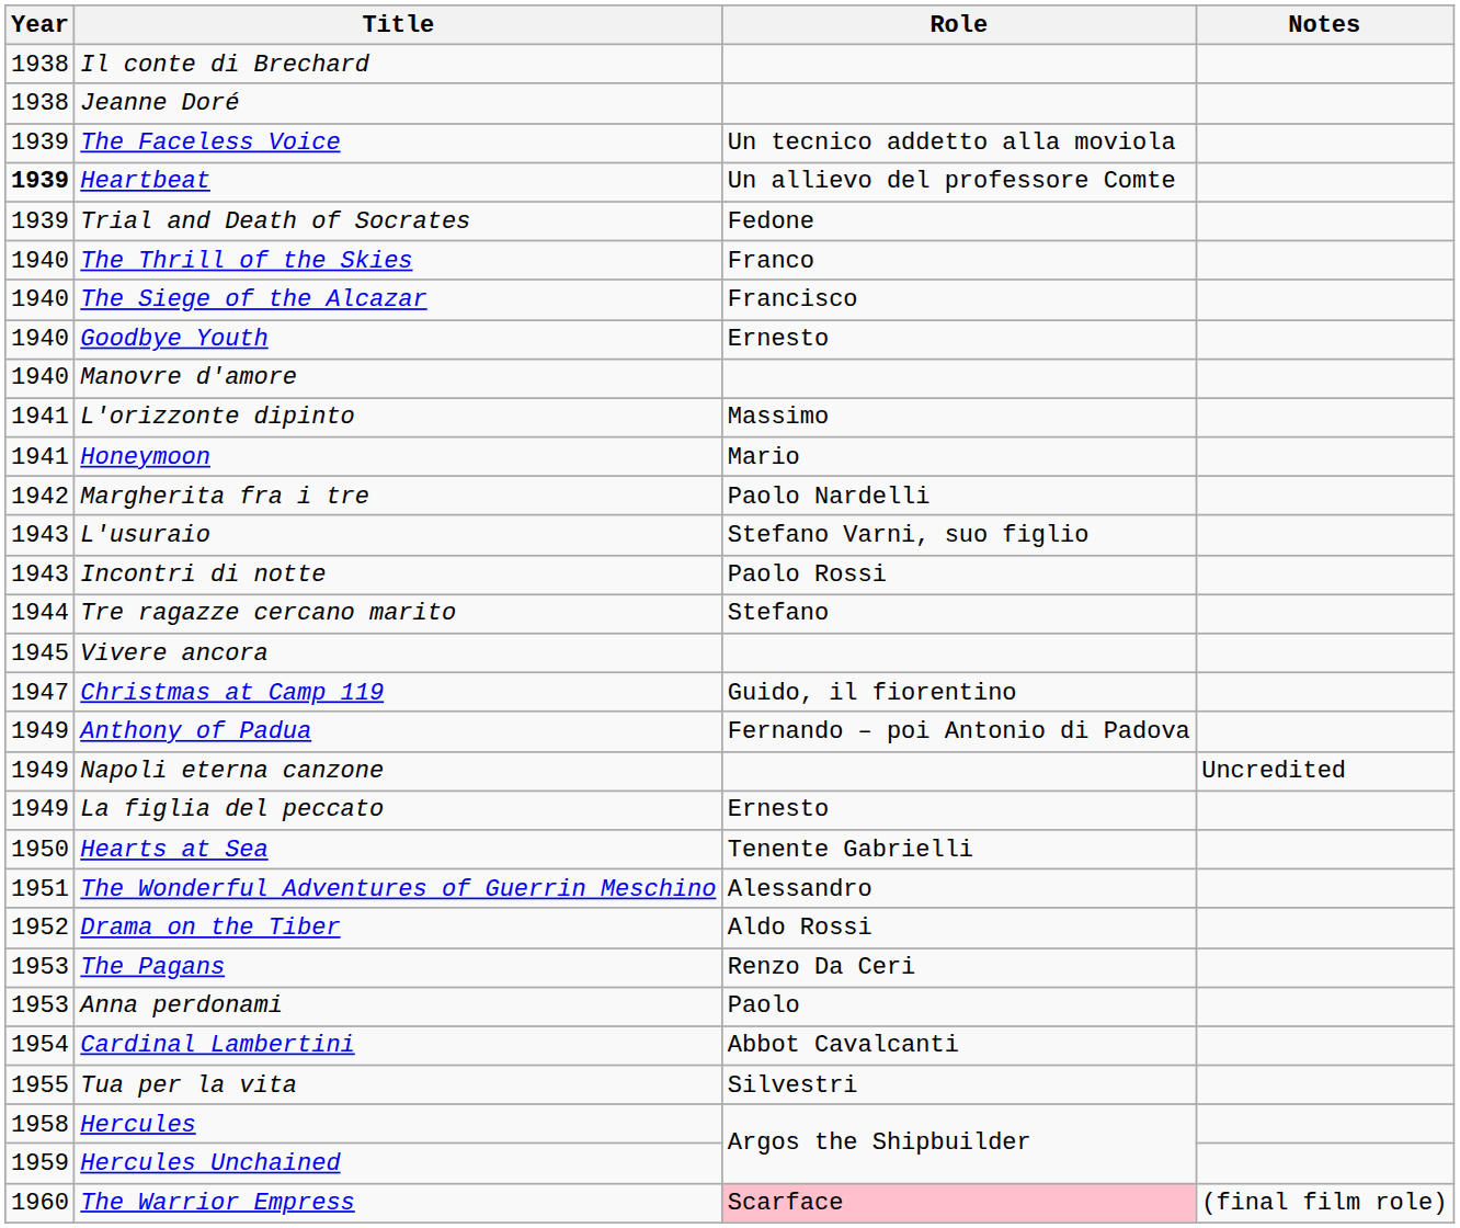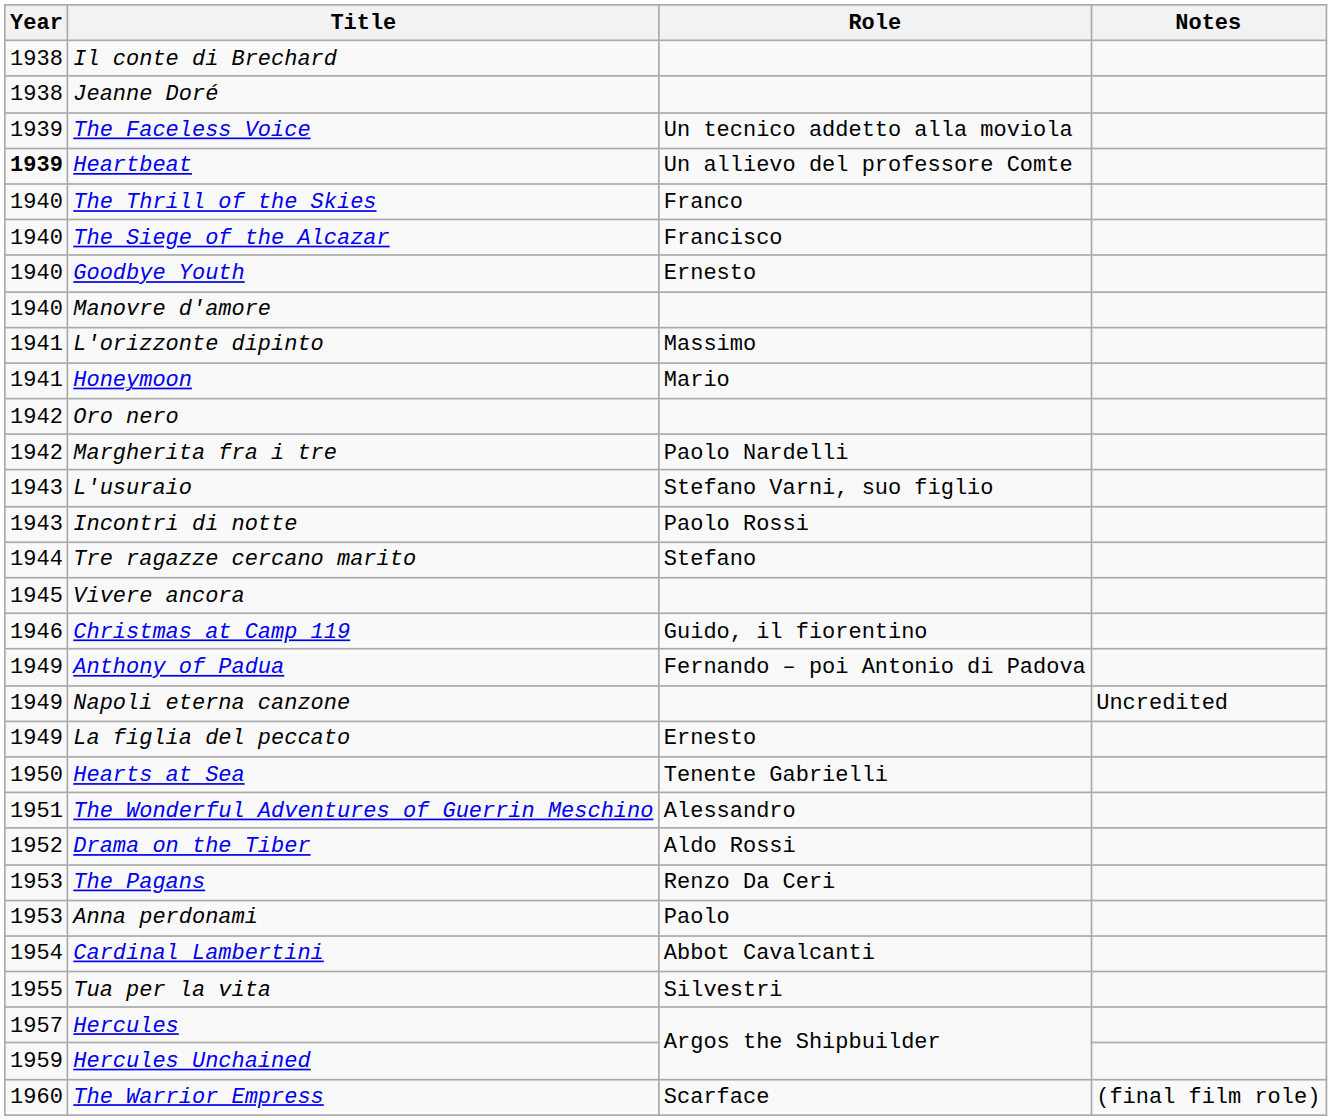 <table class="wikitable">
 <tr>
 <th>Year</th>
 <th>Title</th>
 <th>Role</th>
 <th>Notes</th>
 </tr>
 <tr>
 <td>1938</td>
 <td><em>Il conte di Brechard</em></td>
 <td></td>
 <td></td>
 </tr>
 <tr>
 <td>1938</td>
 <td><em>Jeanne Doré</em></td>
 <td></td>
 <td></td>
 </tr>
 <tr>
 <td>1939</td>
 <td><em><a href='#'>The Faceless Voice</a></em></td>
 <td>Un tecnico addetto alla moviola</td>
 <td></td>
 </tr>
 <tr>
 <td><strong>1939</strong></td>
 <td><em><a href='#'>Heartbeat</a></em></td>
 <td>Un allievo del professore Comte</td>
-<td></td>
-</tr>
-<tr>
-<td>1939</td>
-<td><em>Trial and Death of Socrates</em></td>
-<td>Fedone</td>
 <td></td>
 </tr>
 <tr>
 <td>1940</td>
 <td><em><a href='#'>The Thrill of the Skies</a></em></td>
 <td>Franco</td>
 <td></td>
 </tr>
 <tr>
 <td>1940</td>
 <td><em><a href='#'>The Siege of the Alcazar</a></em></td>
 <td>Francisco</td>
 <td></td>
 </tr>
 <tr>
 <td>1940</td>
 <td><em><a href='#'>Goodbye Youth</a></em></td>
 <td>Ernesto</td>
 <td></td>
 </tr>
 <tr>
 <td>1940</td>
 <td><em>Manovre d'amore</em></td>
 <td></td>
 <td></td>
 </tr>
 <tr>
 <td>1941</td>
 <td><em>L'orizzonte dipinto</em></td>
 <td>Massimo</td>
 <td></td>
 </tr>
 <tr>
 <td>1941</td>
 <td><em><a href='#'>Honeymoon</a></em></td>
 <td>Mario</td>
 <td></td>
 </tr>
 <tr>
 <td>1942</td>
+<td><em>Oro nero</em></td>
+<td></td>
+<td></td>
+</tr>
+<tr>
+<td>1942</td>
 <td><em>Margherita fra i tre</em></td>
 <td>Paolo Nardelli</td>
 <td></td>
 </tr>
 <tr>
 <td>1943</td>
 <td><em>L'usuraio</em></td>
 <td>Stefano Varni, suo figlio</td>
 <td></td>
 </tr>
 <tr>
 <td>1943</td>
 <td><em>Incontri di notte</em></td>
 <td>Paolo Rossi</td>
 <td></td>
 </tr>
 <tr>
 <td>1944</td>
 <td><em>Tre ragazze cercano marito</em></td>
 <td>Stefano</td>
 <td></td>
 </tr>
 <tr>
 <td>1945</td>
 <td><em>Vivere ancora</em></td>
 <td></td>
 <td></td>
 </tr>
 <tr>
-<td>1947</td>
+<td>1946</td>
 <td><em><a href='#'>Christmas at Camp 119</a></em></td>
 <td>Guido, il fiorentino</td>
 <td></td>
 </tr>
 <tr>
 <td>1949</td>
 <td><em><a href='#'>Anthony of Padua</a></em></td>
 <td>Fernando – poi Antonio di Padova</td>
 <td></td>
 </tr>
 <tr>
 <td>1949</td>
 <td><em>Napoli eterna canzone</em></td>
 <td></td>
 <td>Uncredited</td>
 </tr>
 <tr>
 <td>1949</td>
 <td><em>La figlia del peccato</em></td>
 <td>Ernesto</td>
 <td></td>
 </tr>
 <tr>
 <td>1950</td>
 <td><em><a href='#'>Hearts at Sea</a></em></td>
 <td>Tenente Gabrielli</td>
 <td></td>
 </tr>
 <tr>
 <td>1951</td>
 <td><em><a href='#'>The Wonderful Adventures of Guerrin Meschino</a></em></td>
 <td>Alessandro</td>
 <td></td>
 </tr>
 <tr>
 <td>1952</td>
 <td><em><a href='#'>Drama on the Tiber</a></em></td>
 <td>Aldo Rossi</td>
 <td></td>
 </tr>
 <tr>
 <td>1953</td>
 <td><em><a href='#'>The Pagans</a></em></td>
 <td>Renzo Da Ceri</td>
 <td></td>
 </tr>
 <tr>
 <td>1953</td>
 <td><em>Anna perdonami</em></td>
 <td>Paolo</td>
 <td></td>
 </tr>
 <tr>
 <td>1954</td>
 <td><em><a href='#'>Cardinal Lambertini</a></em></td>
 <td>Abbot Cavalcanti</td>
 <td></td>
 </tr>
 <tr>
 <td>1955</td>
 <td><em>Tua per la vita</em></td>
 <td>Silvestri</td>
 <td></td>
 </tr>
 <tr>
-<td>1958</td>
+<td>1957</td>
 <td><em><a href='#'>Hercules</a></em></td>
 <td rowspan="2">Argos the Shipbuilder</td>
 <td></td>
 </tr>
 <tr>
 <td>1959</td>
 <td><em><a href='#'>Hercules Unchained</a></em></td>
 <td></td>
 </tr>
 <tr>
 <td>1960</td>
 <td><em><a href='#'>The Warrior Empress</a></em></td>
-<td style="background: pink;">Scarface</td>
+<td>Scarface</td>
 <td>(final film role)</td>
 </tr>
 </table>
